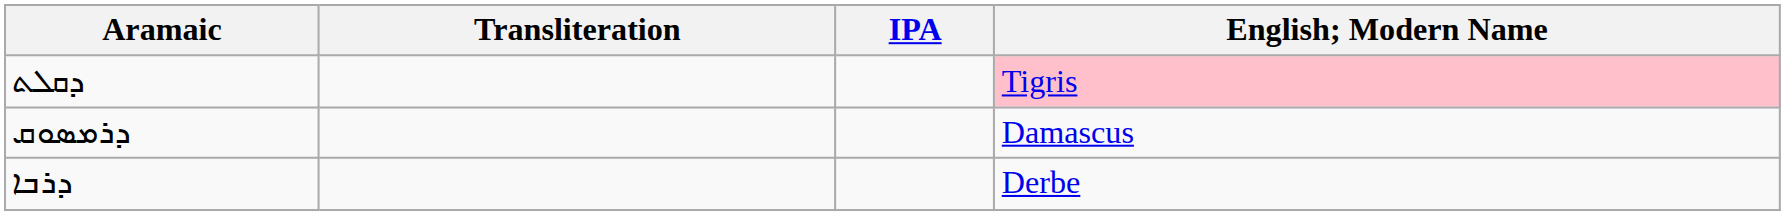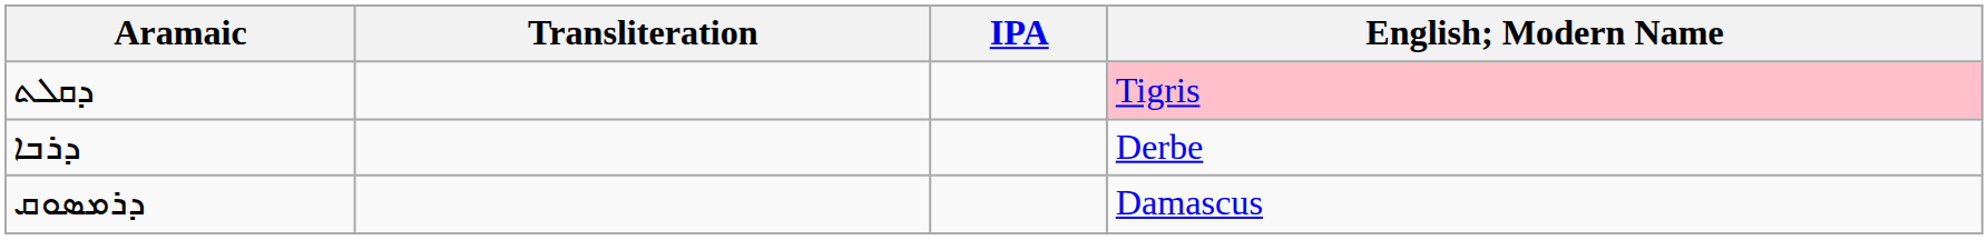 <table class="wikitable" width="100%">
 <tr>
 <th>Aramaic</th>
 <th>Transliteration</th>
 <th><a href='#'>IPA</a></th>
 <th>English; Modern Name</th>
 </tr>
 <tr>
 <td>ܕܩܠܬ</td>
 <td><em></em></td>
 <td></td>
 <td style="background: pink;"><a href='#'>Tigris</a></td>
 </tr>
 <tr>
+<td>ܕܪܒܐ</td>
+<td><em></em></td>
+<td></td>
+<td><a href='#'>Derbe</a></td>
+</tr>
+<tr>
 <td>ܕܪܡܣܘܩ</td>
 <td><em></em></td>
 <td></td>
 <td><a href='#'>Damascus</a></td>
 </tr>
-<tr>
-<td>ܕܪܒܐ</td>
-<td><em></em></td>
-<td></td>
-<td><a href='#'>Derbe</a></td>
-</tr>
 </table>
